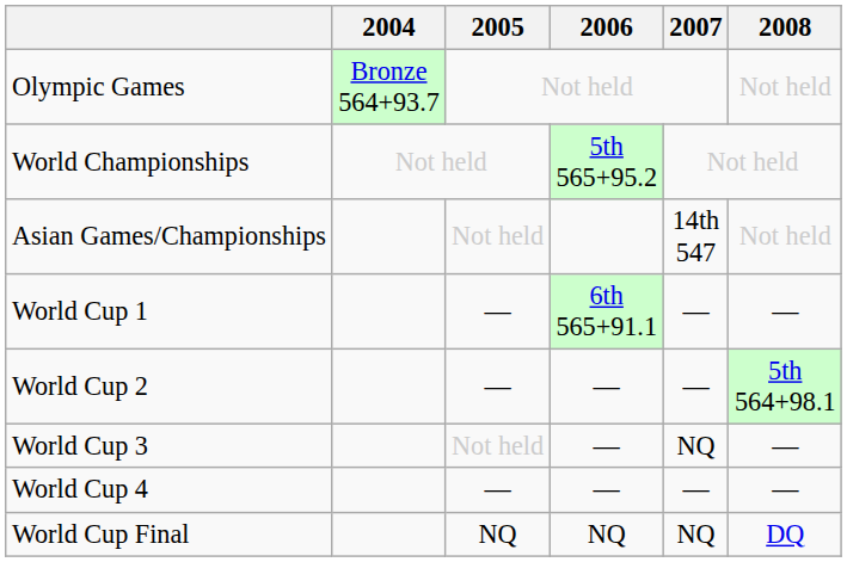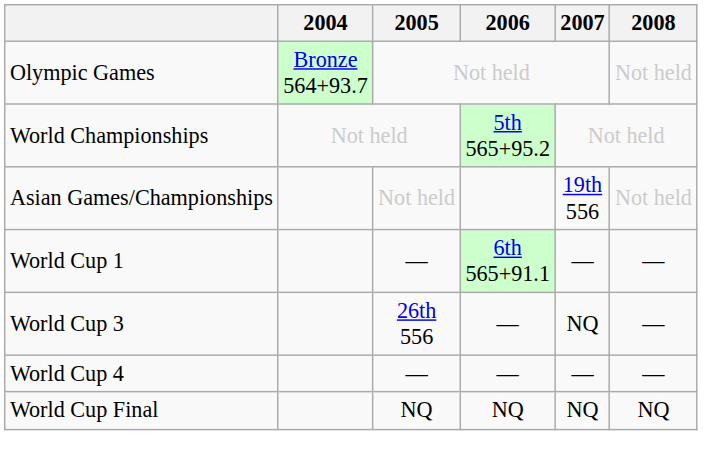 <table class="wikitable" style="font-size: 95%; text-align: center">
 <tr>
 <th></th>
 <th>2004</th>
 <th>2005</th>
 <th>2006</th>
 <th>2007</th>
 <th>2008</th>
 </tr>
 <tr>
 <td style="text-align: left">Olympic Games</td>
 <td style="background: #ccffcc"> <a href='#'>Bronze</a><br>564+93.7</td>
 <td colspan=3 style="color: #cccccc">Not held</td>
 <td style="color: #cccccc">Not held</td>
 </tr>
 <tr>
 <td style="text-align: left">World Championships</td>
 <td colspan=2 style="color: #cccccc">Not held</td>
 <td style="background: #ccffcc"><a href='#'>5th</a><br>565+95.2</td>
 <td colspan=2 style="color: #cccccc">Not held</td>
 </tr>
 <tr>
 <td style="text-align: left">Asian Games/Championships</td>
 <td></td>
 <td style="color: #cccccc">Not held</td>
 <td></td>
-<td>14th<br>547</td>
+<td><a href='#'>19th</a><br>556</td>
 <td style="color: #cccccc">Not held</td>
 </tr>
 <tr>
 <td style="text-align: left">World Cup 1</td>
 <td></td>
 <td>—</td>
 <td style="background: #ccffcc"><a href='#'>6th</a><br>565+91.1</td>
 <td>—</td>
 <td>—</td>
 </tr>
 <tr>
-<td style="text-align: left">World Cup 2</td>
-<td></td>
-<td>—</td>
-<td>—</td>
-<td>—</td>
-<td style="background: #ccffcc"><a href='#'>5th</a><br>564+98.1</td>
-</tr>
-<tr>
 <td style="text-align: left">World Cup 3</td>
 <td></td>
-<td style="color: #cccccc">Not held</td>
+<td><a href='#'>26th</a><br>556</td>
 <td>—</td>
 <td>NQ</td>
 <td>—</td>
 </tr>
 <tr>
 <td style="text-align: left">World Cup 4</td>
 <td></td>
 <td>—</td>
 <td>—</td>
 <td>—</td>
 <td>—</td>
 </tr>
 <tr>
 <td style="text-align: left">World Cup Final</td>
 <td></td>
 <td>NQ</td>
 <td>NQ</td>
 <td>NQ</td>
-<td><a href='#'>DQ</a></td>
+<td>NQ</td>
 </tr>
 </table>
